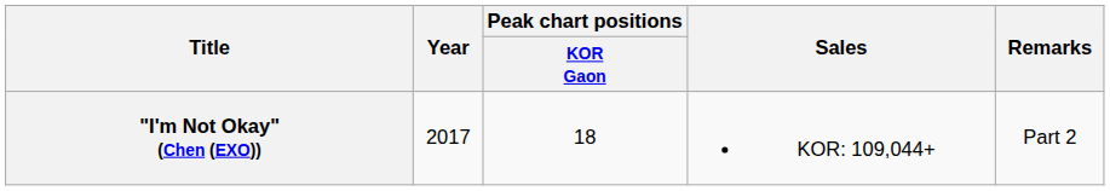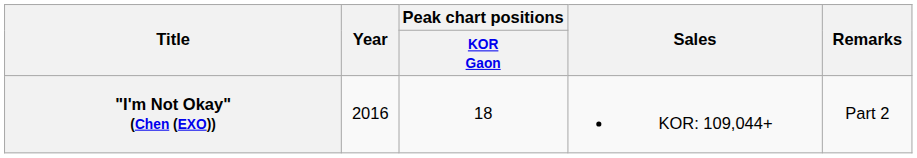 <table class="wikitable plainrowheaders" style="text-align:center;" border="1">
 <tr>
 <th scope="col" rowspan="2" style="width:20em;">Title</th>
 <th scope="col" rowspan="2" style="width:3em;">Year</th>
 <th scope="col" colspan="1">Peak chart positions</th>
 <th scope="col" rowspan="2" style="width:15em;">Sales</th>
 <th scope="col" rowspan="2" style="width:5em;">Remarks</th>
 </tr>
 <tr>
 <th><small><a href='#'>KOR</a></small><br><small><a href='#'>Gaon</a></small></th>
 </tr>
 <tr>
 <th scope="row">"I'm Not Okay"<br><small>(<a href='#'>Chen</a> (<a href='#'>EXO</a>))</small></th>
-<td>2017</td>
+<td>2016</td>
 <td style="text-align:center;">18</td>
 <td><br><ul><li>KOR: 109,044+</li></ul></td>
 <td style="text-align:center;">Part 2</td>
 </tr>
 </table>
